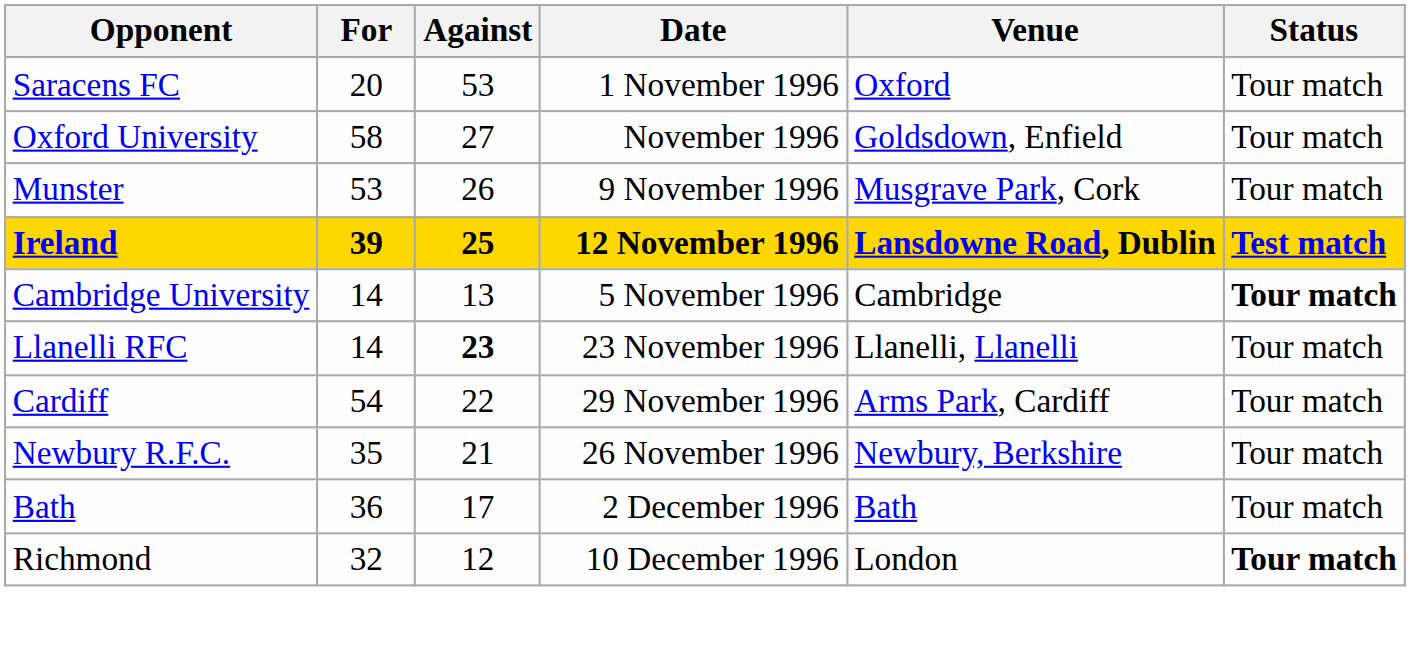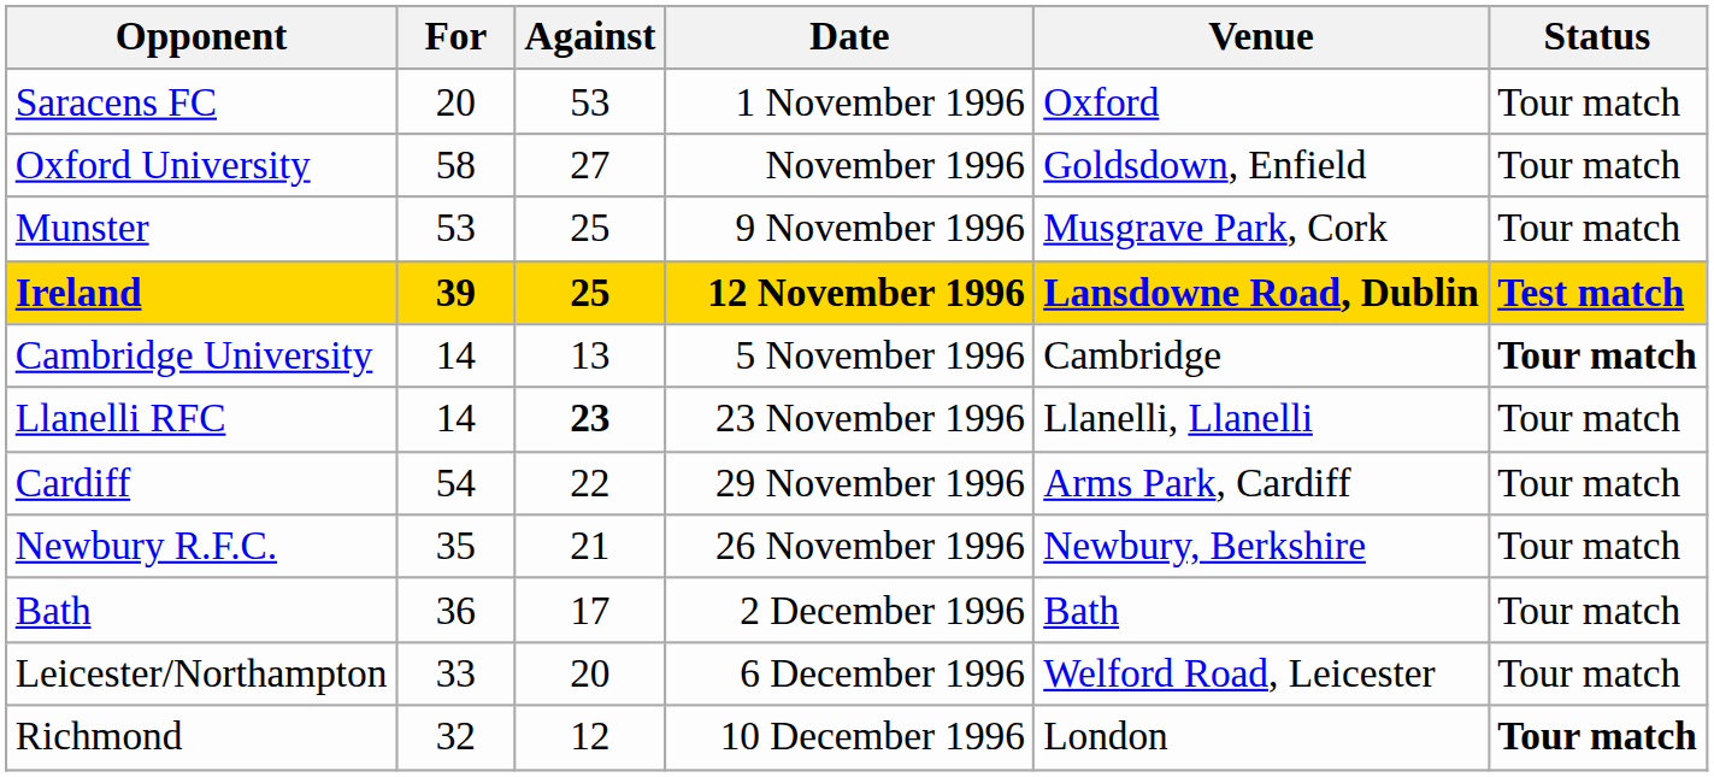 <table class=wikitable>
 <tr>
 <th>Opponent</th>
 <th>For</th>
 <th>Against</th>
 <th>Date</th>
 <th>Venue</th>
 <th>Status</th>
 </tr>
 <tr bgcolor=#fdfdfd>
 <td><a href='#'>Saracens FC</a></td>
 <td align=center width=40>20</td>
 <td align=center width=40>53</td>
 <td width=140 align=right>1 November 1996</td>
 <td><a href='#'>Oxford</a></td>
 <td>Tour match</td>
 </tr>
 <tr bgcolor=#fdfdfd>
 <td><a href='#'>Oxford University</a></td>
 <td align=center width=40>58</td>
 <td align=center width=40>27</td>
 <td width=140 align=right>November 1996</td>
 <td><a href='#'>Goldsdown</a>, Enfield</td>
 <td>Tour match</td>
 </tr>
 <tr bgcolor=#fdfdfd>
 <td><a href='#'>Munster</a></td>
 <td align=center width=40>53</td>
-<td align=center width=40>26</td>
+<td align=center width=40>25</td>
 <td width=140 align=right>9 November 1996</td>
 <td><a href='#'>Musgrave Park</a>, Cork</td>
 <td>Tour match</td>
 </tr>
 <tr bgcolor=gold>
 <td><strong><a href='#'>Ireland</a></strong></td>
 <td align=center width=40><strong>39</strong></td>
 <td align=center width=40><strong>25</strong></td>
 <td width=140 align=right><strong>12 November 1996</strong></td>
 <td><strong><a href='#'>Lansdowne Road</a>, Dublin</strong></td>
 <td><strong><a href='#'>Test match</a></strong></td>
 </tr>
 <tr bgcolor=#fdfdfd>
 <td><a href='#'>Cambridge University</a></td>
 <td align=center width=40>14</td>
 <td align=center width=40>13</td>
 <td width=140 align=right>5 November 1996</td>
 <td>Cambridge</td>
 <td><strong>Tour match</strong></td>
 </tr>
 <tr bgcolor=#fdfdfd>
 <td><a href='#'>Llanelli RFC</a></td>
 <td align=center width=40>14</td>
 <td align=center width=40><strong>23</strong></td>
 <td width=140 align=right>23 November 1996</td>
 <td>Llanelli, <a href='#'>Llanelli</a></td>
 <td>Tour match</td>
 </tr>
 <tr bgcolor=#fdfdfd>
 <td><a href='#'>Cardiff</a></td>
 <td align=center width=40>54</td>
 <td align=center width=40>22</td>
 <td width=140 align=right>29 November 1996</td>
 <td><a href='#'>Arms Park</a>, Cardiff</td>
 <td>Tour match</td>
 </tr>
 <tr bgcolor=#fdfdfd>
 <td><a href='#'>Newbury R.F.C.</a></td>
 <td align=center width=40>35</td>
 <td align=center width=40>21</td>
 <td width=140 align=right>26 November 1996</td>
 <td><a href='#'>Newbury, Berkshire</a></td>
 <td>Tour match</td>
 </tr>
 <tr bgcolor=#fdfdfd>
 <td><a href='#'>Bath</a></td>
 <td align=center width=40>36</td>
 <td align=center width=40>17</td>
 <td width=140 align=right>2 December 1996</td>
 <td><a href='#'>Bath</a></td>
 <td>Tour match</td>
 </tr>
 <tr bgcolor=#fdfdfd>
+<td>Leicester/Northampton</td>
+<td align=center width=40>33</td>
+<td align=center width=40>20</td>
+<td width=140 align=right>6 December 1996</td>
+<td><a href='#'>Welford Road</a>, Leicester</td>
+<td>Tour match</td>
+</tr>
+<tr bgcolor=#fdfdfd>
 <td>Richmond</td>
 <td align=center width=40>32</td>
 <td align=center width=40>12</td>
 <td width=140 align=right>10 December 1996</td>
 <td>London</td>
 <td><strong>Tour match</strong></td>
 </tr>
 </table>
